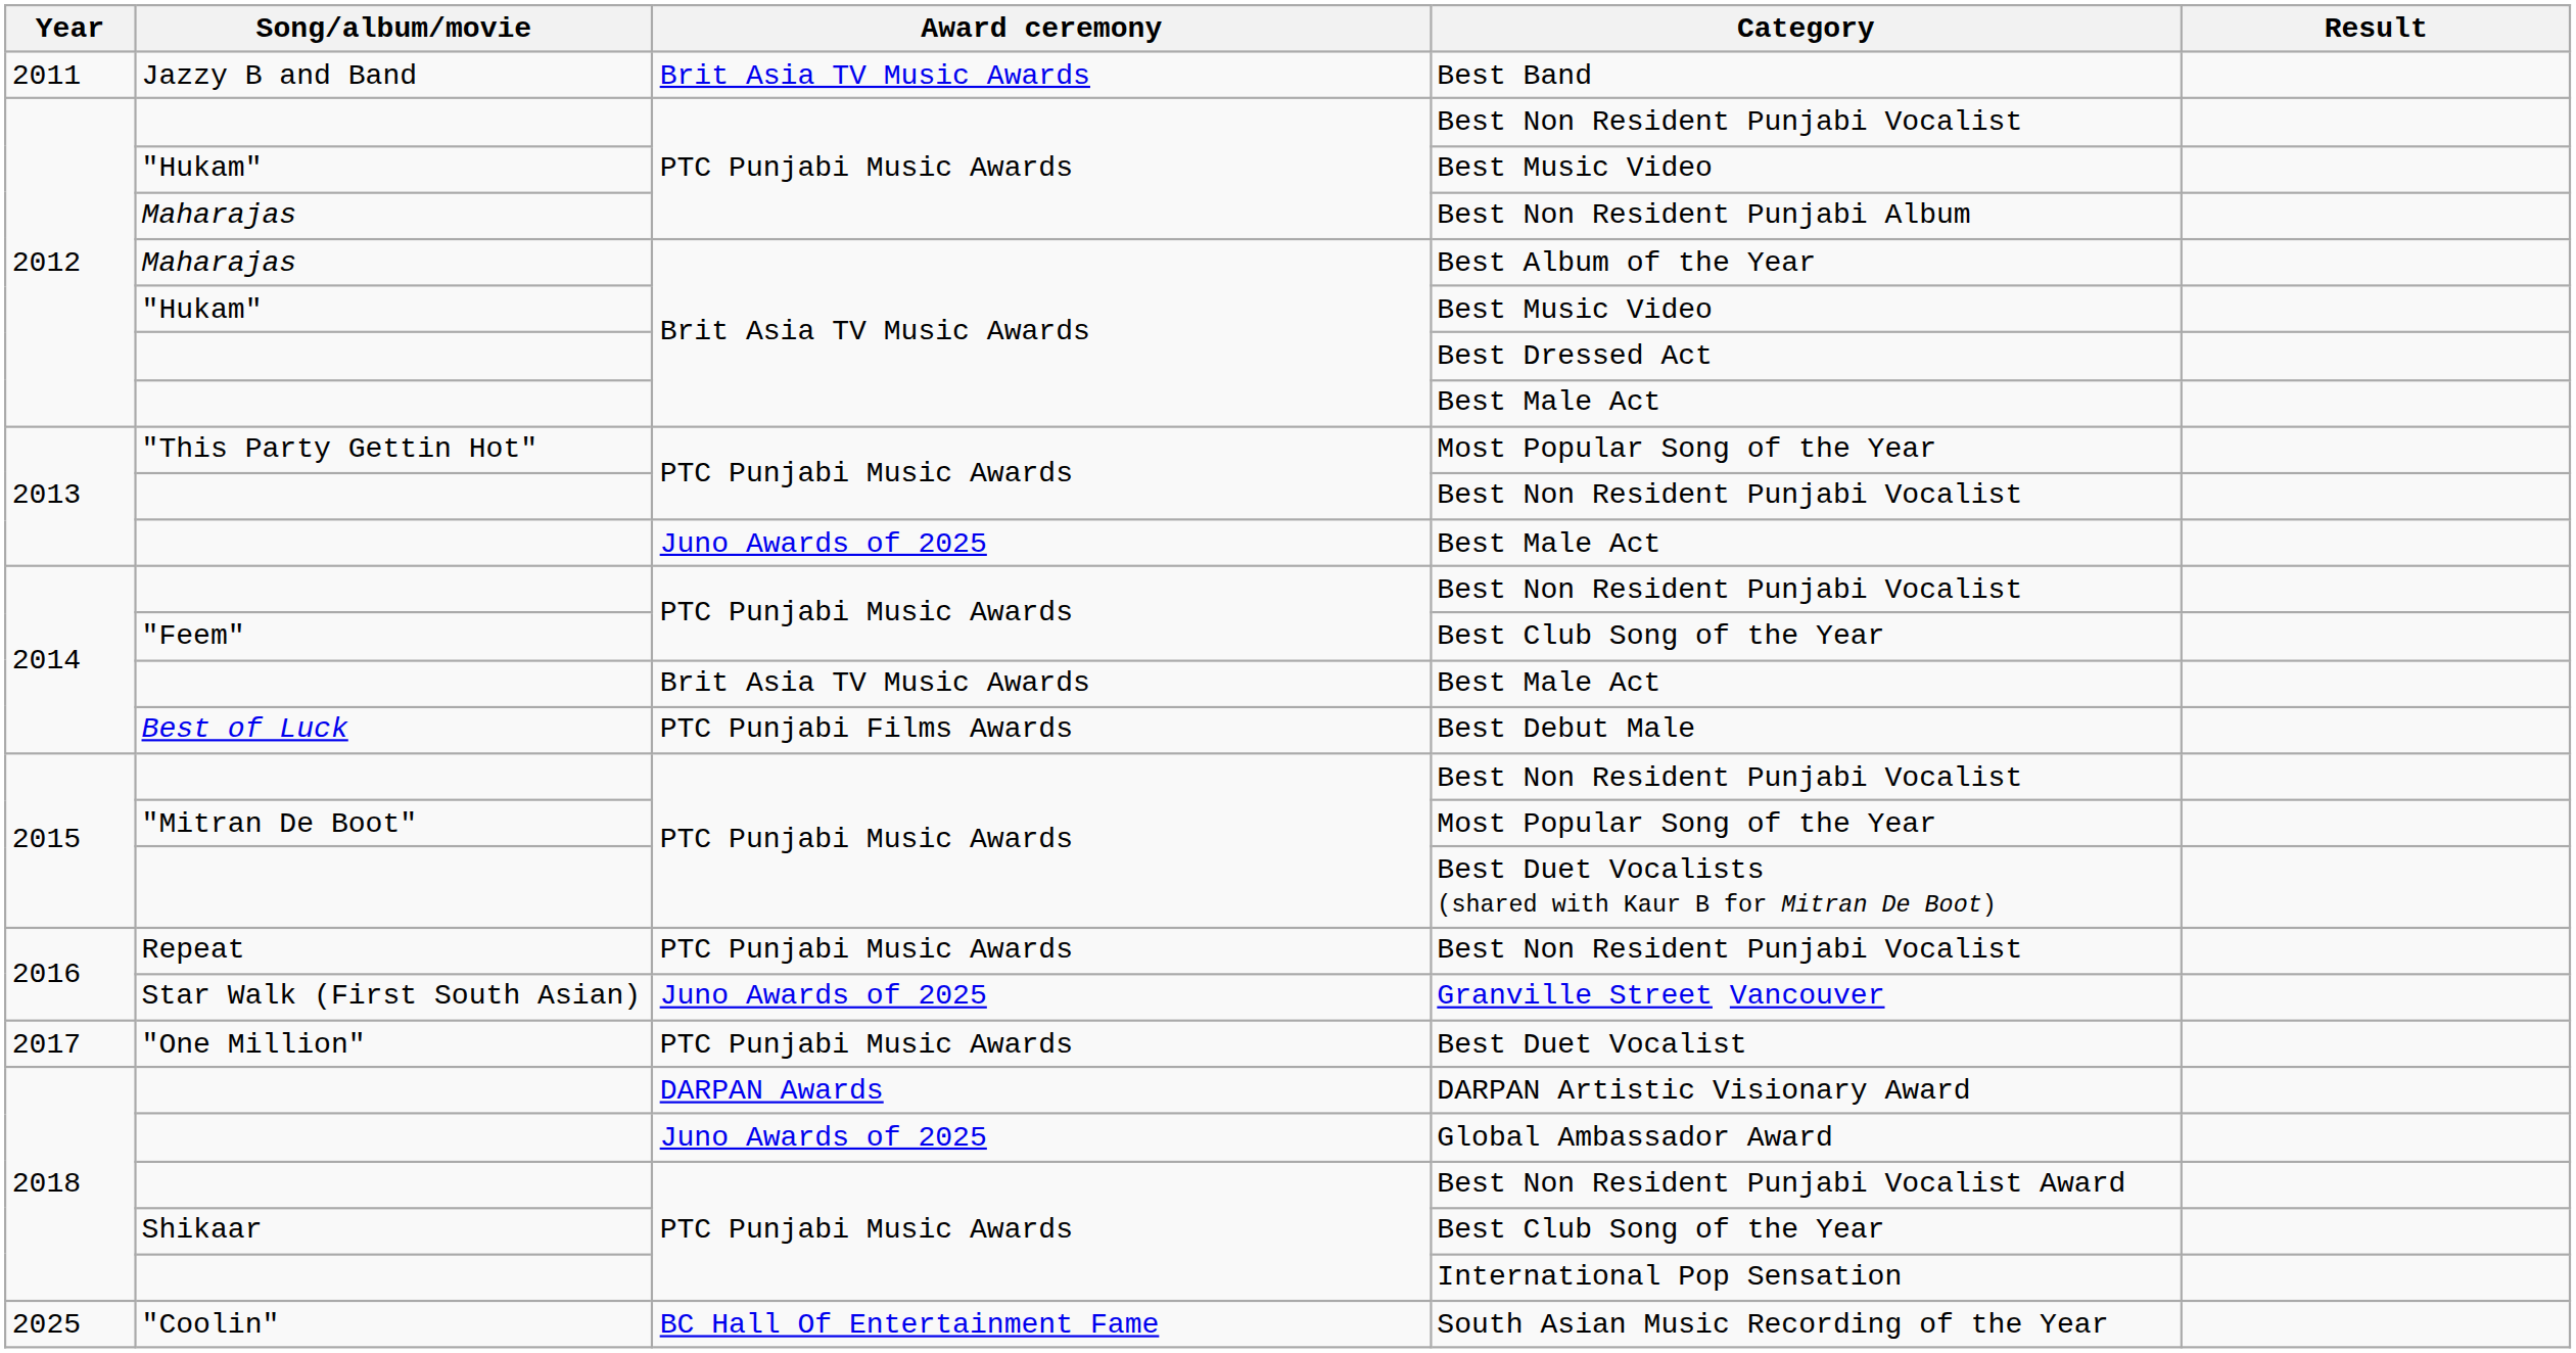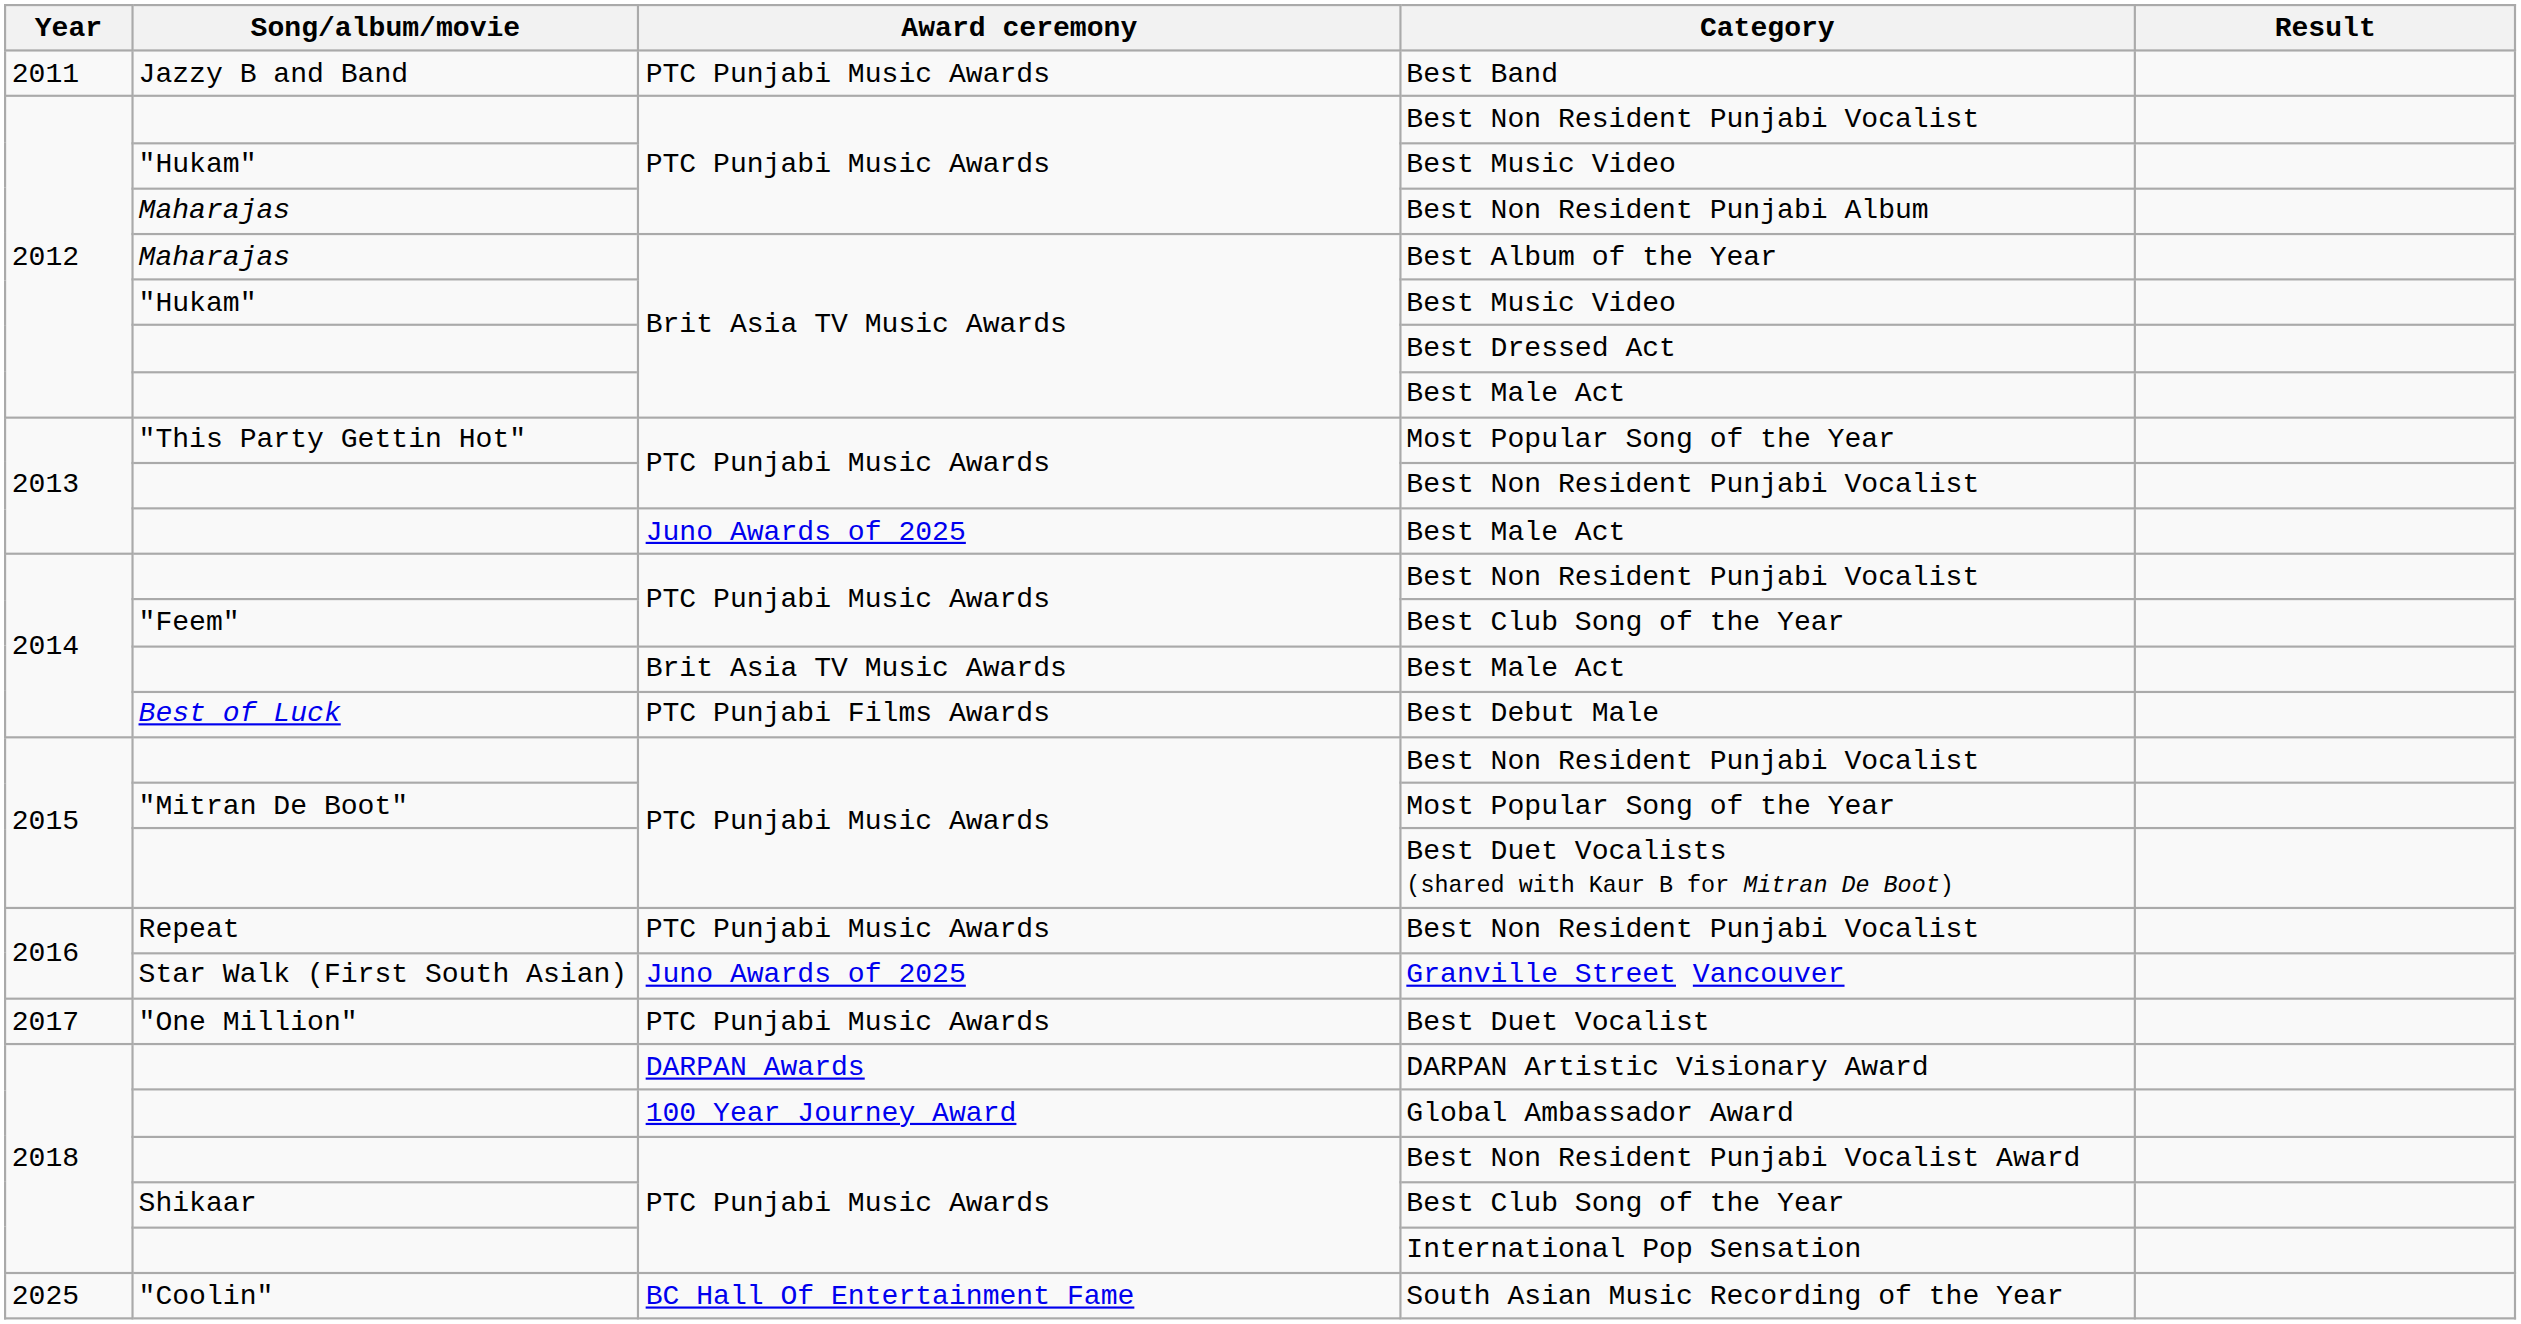 <table class="wikitable plainrowheaders">
 <tr>
 <th width=5%>Year</th>
 <th width=20%>Song/album/movie</th>
 <th width=30%>Award ceremony</th>
 <th width=29%>Category</th>
 <th width=15%>Result</th>
 </tr>
 <tr>
 <td>2011</td>
 <td>Jazzy B and Band</td>
-<td><a href='#'>Brit Asia TV Music Awards</a></td>
+<td>PTC Punjabi Music Awards</td>
 <td>Best Band</td>
 <td></td>
 </tr>
 <tr>
 <td rowspan = 7>2012</td>
 <td></td>
 <td rowspan = 3>PTC Punjabi Music Awards</td>
 <td>Best Non Resident Punjabi Vocalist</td>
 <td></td>
 </tr>
 <tr>
 <td>"Hukam"</td>
 <td>Best Music Video</td>
 <td></td>
 </tr>
 <tr>
 <td><em>Maharajas</em></td>
 <td>Best Non Resident Punjabi Album</td>
 <td></td>
 </tr>
 <tr>
 <td><em>Maharajas</em></td>
 <td rowspan = 4>Brit Asia TV Music Awards</td>
 <td>Best Album of the Year</td>
 <td></td>
 </tr>
 <tr>
 <td>"Hukam"</td>
 <td>Best Music Video</td>
 <td></td>
 </tr>
 <tr>
 <td></td>
 <td>Best Dressed Act</td>
 <td></td>
 </tr>
 <tr>
 <td></td>
 <td>Best Male Act</td>
 <td></td>
 </tr>
 <tr>
 <td rowspan = 3>2013</td>
 <td>"This Party Gettin Hot"</td>
 <td rowspan = 2>PTC Punjabi Music Awards</td>
 <td>Most Popular Song of the Year</td>
 <td></td>
 </tr>
 <tr>
 <td></td>
 <td>Best Non Resident Punjabi Vocalist</td>
 <td></td>
 </tr>
 <tr>
 <td></td>
 <td><a href='#'>Juno Awards of 2025</a></td>
 <td>Best Male Act</td>
 <td></td>
 </tr>
 <tr>
 <td rowspan = 4>2014</td>
 <td></td>
 <td rowspan = 2>PTC Punjabi Music Awards</td>
 <td>Best Non Resident Punjabi Vocalist</td>
 <td></td>
 </tr>
 <tr>
 <td>"Feem"</td>
 <td>Best Club Song of the Year</td>
 <td></td>
 </tr>
 <tr>
 <td></td>
 <td>Brit Asia TV Music Awards</td>
 <td>Best Male Act</td>
 <td></td>
 </tr>
 <tr>
 <td><em><a href='#'>Best of Luck</a></em></td>
 <td>PTC Punjabi Films Awards</td>
 <td>Best Debut Male</td>
 <td></td>
 </tr>
 <tr>
 <td rowspan = 3>2015</td>
 <td></td>
 <td rowspan = 3>PTC Punjabi Music Awards</td>
 <td>Best Non Resident Punjabi Vocalist</td>
 <td></td>
 </tr>
 <tr>
 <td>"Mitran De Boot"</td>
 <td>Most Popular Song of the Year</td>
 <td></td>
 </tr>
 <tr>
 <td></td>
 <td>Best Duet Vocalists<br> <small>(shared with Kaur B for <em>Mitran De Boot</em>)</small></td>
 <td></td>
 </tr>
 <tr>
 <td rowspan = 2>2016</td>
 <td>Repeat</td>
 <td>PTC Punjabi Music Awards</td>
 <td>Best Non Resident Punjabi Vocalist</td>
 <td></td>
 </tr>
 <tr>
 <td>Star Walk (First South Asian)</td>
 <td><a href='#'>Juno Awards of 2025</a></td>
 <td><a href='#'>Granville Street</a> <a href='#'>Vancouver</a></td>
 <td></td>
 </tr>
 <tr>
 <td>2017</td>
 <td>"One Million"</td>
 <td>PTC Punjabi Music Awards</td>
 <td>Best Duet Vocalist</td>
 <td></td>
 </tr>
 <tr>
 <td rowspan = 5>2018</td>
 <td></td>
 <td><a href='#'>DARPAN Awards</a></td>
 <td>DARPAN Artistic Visionary Award</td>
 <td></td>
 </tr>
 <tr>
 <td></td>
-<td><a href='#'>Juno Awards of 2025</a></td>
+<td><a href='#'>100 Year Journey Award</a></td>
 <td>Global Ambassador Award</td>
 <td></td>
 </tr>
 <tr>
 <td></td>
 <td rowspan = 3>PTC Punjabi Music Awards</td>
 <td>Best Non Resident Punjabi Vocalist Award</td>
 <td></td>
 </tr>
 <tr>
 <td>Shikaar</td>
 <td>Best Club Song of the Year</td>
 <td></td>
 </tr>
 <tr>
 <td></td>
 <td>International Pop Sensation</td>
 <td></td>
 </tr>
 <tr>
 <td>2025</td>
 <td>"Coolin"</td>
 <td><a href='#'>BC Hall Of Entertainment Fame</a></td>
 <td>South Asian Music Recording of the Year</td>
 <td></td>
 </tr>
 </table>
